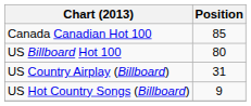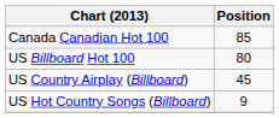 <table class="wikitable sortable">
 <tr>
 <th scope="col">Chart (2013)</th>
 <th scope="col">Position</th>
 </tr>
 <tr>
 <td>Canada <a href='#'>Canadian Hot 100</a></td>
 <td align="center">85</td>
 </tr>
 <tr>
 <td>US <em><a href='#'>Billboard</a></em> <a href='#'>Hot 100</a></td>
 <td align="center">80</td>
 </tr>
 <tr>
 <td>US <a href='#'>Country Airplay</a> (<em><a href='#'>Billboard</a></em>)</td>
-<td align="center">31</td>
+<td align="center">45</td>
 </tr>
 <tr>
 <td>US <a href='#'>Hot Country Songs</a> (<em><a href='#'>Billboard</a></em>)</td>
 <td align="center">9</td>
 </tr>
 <tr>
 </tr>
 </table>
